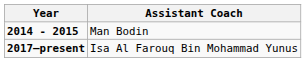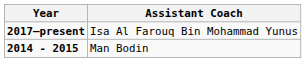 <table class="wikitable sortable">
 <tr>
 <th>Year</th>
 <th>Assistant Coach</th>
 </tr>
 <tr>
+<td><strong>2017–present</strong></td>
+<td>Isa Al Farouq Bin Mohammad Yunus</td>
+</tr>
+<tr>
 <td><strong>2014 - 2015</strong></td>
 <td>Man Bodin</td>
 </tr>
-<tr>
-<td><strong>2017–present</strong></td>
-<td>Isa Al Farouq Bin Mohammad Yunus</td>
-</tr>
 </table>
